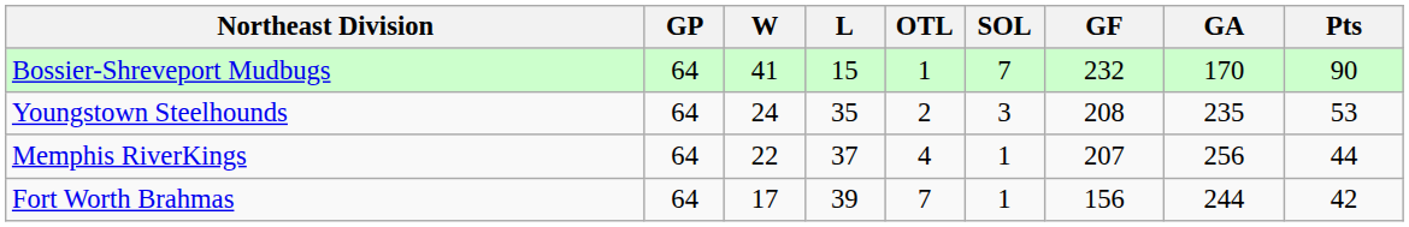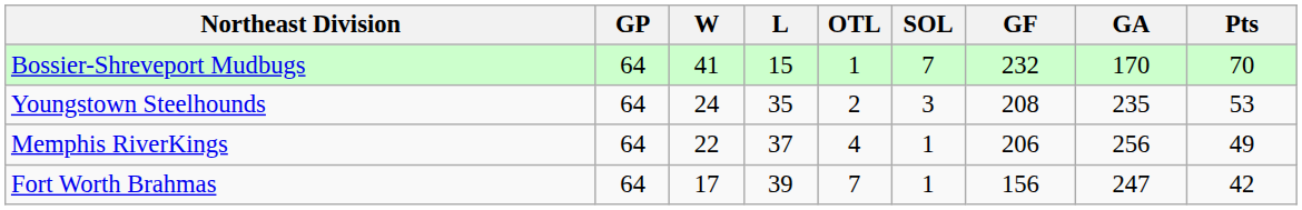 <table class="wikitable">
 <tr>
 <th width="40%" bgcolor="#e0e0e0">Northeast Division</th>
 <th width="5%" bgcolor="#e0e0e0">GP</th>
 <th width="5%" bgcolor="#e0e0e0">W</th>
 <th width="5%" bgcolor="#e0e0e0">L</th>
 <th width="5%" bgcolor="#e0e0e0">OTL</th>
 <th width="5%" bgcolor="#e0e0e0">SOL</th>
 <th width="7.5%" bgcolor="#e0e0e0">GF</th>
 <th width="7.5%" bgcolor="#e0e0e0">GA</th>
 <th width="7.5%" bgcolor="#e0e0e0">Pts</th>
 </tr>
 <tr align="center" bgcolor="#CCFFCC">
 <td align="left"><a href='#'>Bossier-Shreveport Mudbugs</a></td>
 <td>64</td>
 <td>41</td>
 <td>15</td>
 <td>1</td>
 <td>7</td>
 <td>232</td>
 <td>170</td>
-<td>90</td>
+<td>70</td>
 </tr>
 <tr align="center">
 <td align="left"><a href='#'>Youngstown Steelhounds</a></td>
 <td>64</td>
 <td>24</td>
 <td>35</td>
 <td>2</td>
 <td>3</td>
 <td>208</td>
 <td>235</td>
 <td>53</td>
 </tr>
 <tr align="center">
 <td align="left"><a href='#'>Memphis RiverKings</a></td>
 <td>64</td>
 <td>22</td>
 <td>37</td>
 <td>4</td>
 <td>1</td>
-<td>207</td>
+<td>206</td>
 <td>256</td>
-<td>44</td>
+<td>49</td>
 </tr>
 <tr align="center">
 <td align="left"><a href='#'>Fort Worth Brahmas</a></td>
 <td>64</td>
 <td>17</td>
 <td>39</td>
 <td>7</td>
 <td>1</td>
 <td>156</td>
-<td>244</td>
+<td>247</td>
 <td>42</td>
 </tr>
 </table>
